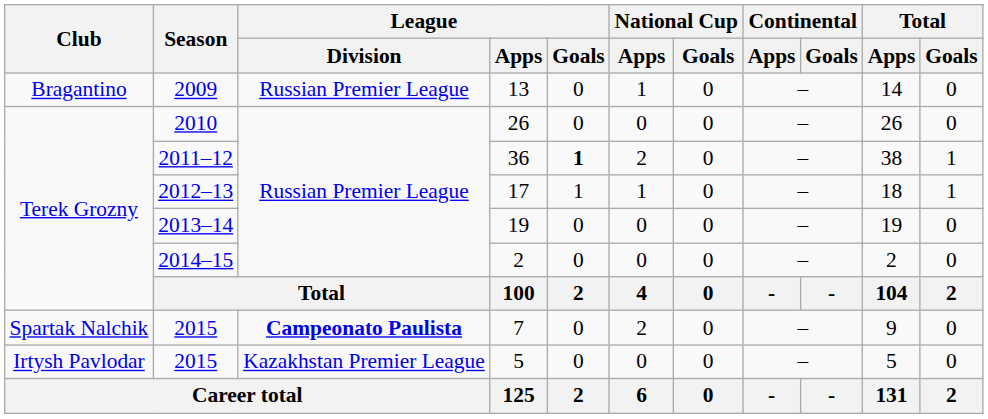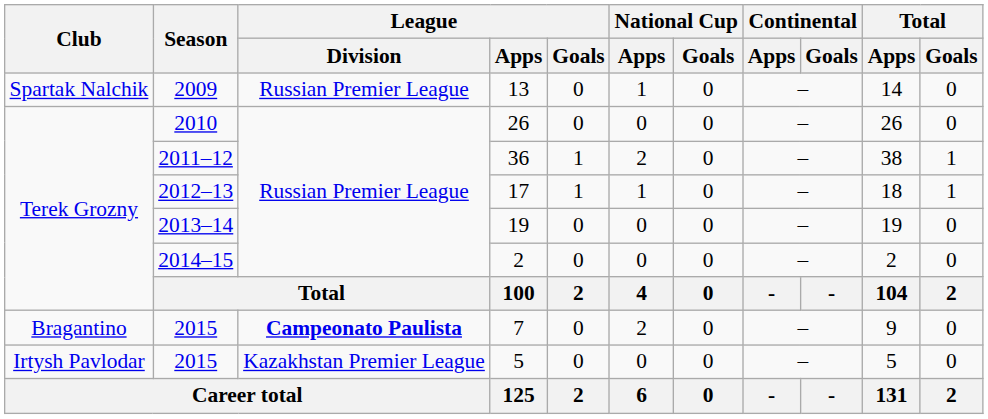 <table class="wikitable" style="text-align: center;">
 <tr>
 <th rowspan="2">Club</th>
 <th rowspan="2">Season</th>
 <th colspan="3">League</th>
 <th colspan="2">National Cup</th>
 <th colspan="2">Continental</th>
 <th colspan="2">Total</th>
 </tr>
 <tr>
 <th>Division</th>
 <th>Apps</th>
 <th>Goals</th>
 <th>Apps</th>
 <th>Goals</th>
 <th>Apps</th>
 <th>Goals</th>
 <th>Apps</th>
 <th>Goals</th>
 </tr>
 <tr>
-<td valign="center"><a href='#'>Bragantino</a></td>
+<td valign="center"><a href='#'>Spartak Nalchik</a></td>
 <td><a href='#'>2009</a></td>
 <td><a href='#'>Russian Premier League</a></td>
 <td>13</td>
 <td>0</td>
 <td>1</td>
 <td>0</td>
 <td colspan="2">–</td>
 <td>14</td>
 <td>0</td>
 </tr>
 <tr>
 <td rowspan="6" valign="center"><a href='#'>Terek Grozny</a></td>
 <td><a href='#'>2010</a></td>
 <td rowspan="5" valign="center"><a href='#'>Russian Premier League</a></td>
 <td>26</td>
 <td>0</td>
 <td>0</td>
 <td>0</td>
 <td colspan="2">–</td>
 <td>26</td>
 <td>0</td>
 </tr>
 <tr>
 <td><a href='#'>2011–12</a></td>
 <td>36</td>
-<td><strong>1</strong></td>
+<td>1</td>
 <td>2</td>
 <td>0</td>
 <td colspan="2">–</td>
 <td>38</td>
 <td>1</td>
 </tr>
 <tr>
 <td><a href='#'>2012–13</a></td>
 <td>17</td>
 <td>1</td>
 <td>1</td>
 <td>0</td>
 <td colspan="2">–</td>
 <td>18</td>
 <td>1</td>
 </tr>
 <tr>
 <td><a href='#'>2013–14</a></td>
 <td>19</td>
 <td>0</td>
 <td>0</td>
 <td>0</td>
 <td colspan="2">–</td>
 <td>19</td>
 <td>0</td>
 </tr>
 <tr>
 <td><a href='#'>2014–15</a></td>
 <td>2</td>
 <td>0</td>
 <td>0</td>
 <td>0</td>
 <td colspan="2">–</td>
 <td>2</td>
 <td>0</td>
 </tr>
 <tr>
 <th colspan="2">Total</th>
 <th>100</th>
 <th>2</th>
 <th>4</th>
 <th>0</th>
 <th>-</th>
 <th>-</th>
 <th>104</th>
 <th>2</th>
 </tr>
 <tr>
-<td valign="center"><a href='#'>Spartak Nalchik</a></td>
+<td valign="center"><a href='#'>Bragantino</a></td>
 <td><a href='#'>2015</a></td>
 <td><strong><a href='#'>Campeonato Paulista</a></strong></td>
 <td>7</td>
 <td>0</td>
 <td>2</td>
 <td>0</td>
 <td colspan="2">–</td>
 <td>9</td>
 <td>0</td>
 </tr>
 <tr>
 <td valign="center"><a href='#'>Irtysh Pavlodar</a></td>
 <td><a href='#'>2015</a></td>
 <td><a href='#'>Kazakhstan Premier League</a></td>
 <td>5</td>
 <td>0</td>
 <td>0</td>
 <td>0</td>
 <td colspan="2">–</td>
 <td>5</td>
 <td>0</td>
 </tr>
 <tr>
 <th colspan="3">Career total</th>
 <th>125</th>
 <th>2</th>
 <th>6</th>
 <th>0</th>
 <th>-</th>
 <th>-</th>
 <th>131</th>
 <th>2</th>
 </tr>
 </table>
